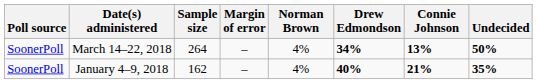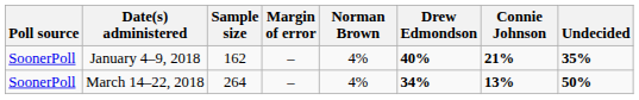 <table class="wikitable">
 <tr valign=bottom>
 <th>Poll source</th>
 <th>Date(s)<br>administered</th>
 <th>Sample<br>size</th>
 <th>Margin<br>of error</th>
 <th style="width:75px;">Norman<br>Brown</th>
 <th style="width:75px;">Drew<br>Edmondson</th>
 <th style="width:75px;">Connie<br>Johnson</th>
 <th>Undecided</th>
 </tr>
 <tr>
 <td><a href='#'>SoonerPoll</a></td>
+<td align=center>January 4–9, 2018</td>
+<td align=center>162</td>
+<td align=center>–</td>
+<td align=center>4%</td>
+<td><strong>40%</strong></td>
+<td><strong>21%</strong></td>
+<td><strong>35%</strong></td>
+</tr>
+<tr>
+<td><a href='#'>SoonerPoll</a></td>
 <td align=center>March 14–22, 2018</td>
 <td align=center>264</td>
 <td align=center>–</td>
 <td align=center>4%</td>
 <td><strong>34%</strong></td>
 <td><strong>13%</strong></td>
 <td><strong>50%</strong></td>
 </tr>
-<tr>
-<td><a href='#'>SoonerPoll</a></td>
-<td align=center>January 4–9, 2018</td>
-<td align=center>162</td>
-<td align=center>–</td>
-<td align=center>4%</td>
-<td><strong>40%</strong></td>
-<td><strong>21%</strong></td>
-<td><strong>35%</strong></td>
-</tr>
 </table>
